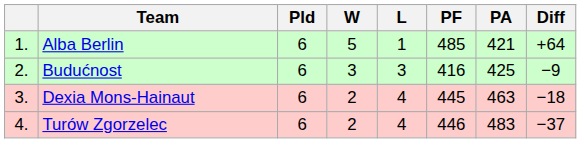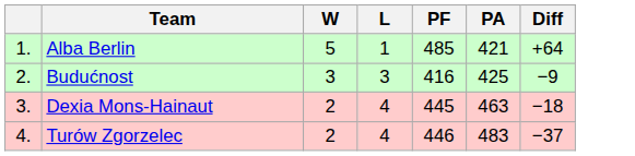 <table class="wikitable" style="text-align:center">
 <tr>
 <th width=25></th>
 <th width=220>Team</th>
-<th width=40>Pld</th>
 <th width=40>W</th>
 <th width=40>L</th>
 <th width=40>PF</th>
 <th width=40>PA</th>
 <th width=40>Diff</th>
 </tr>
 <tr style="background: #ccffcc;">
 <td>1.</td>
 <td align=left> <a href='#'>Alba Berlin</a></td>
-<td>6</td>
 <td>5</td>
 <td>1</td>
 <td>485</td>
 <td>421</td>
 <td>+64</td>
 </tr>
 <tr style="background: #ccffcc;">
 <td>2.</td>
 <td align=left> <a href='#'>Budućnost</a></td>
-<td>6</td>
 <td>3</td>
 <td>3</td>
 <td>416</td>
 <td>425</td>
 <td>−9</td>
 </tr>
 <tr style="background:#ffcccc;">
 <td>3.</td>
 <td align=left> <a href='#'>Dexia Mons-Hainaut</a></td>
-<td>6</td>
 <td>2</td>
 <td>4</td>
 <td>445</td>
 <td>463</td>
 <td>−18</td>
 </tr>
 <tr style="background:#ffcccc;">
 <td>4.</td>
 <td align=left> <a href='#'>Turów Zgorzelec</a></td>
-<td>6</td>
 <td>2</td>
 <td>4</td>
 <td>446</td>
 <td>483</td>
 <td>−37</td>
 </tr>
 </table>
